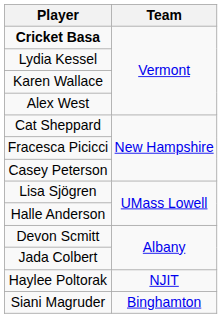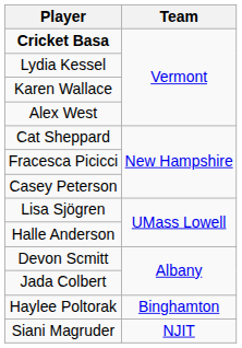 <table class="wikitable" style="text-align: center;">
 <tr>
 <th>Player</th>
 <th>Team</th>
 </tr>
 <tr>
 <td><strong>Cricket Basa</strong></td>
 <td rowspan=4><a href='#'>Vermont</a></td>
 </tr>
 <tr>
 <td>Lydia Kessel</td>
 </tr>
 <tr>
 <td>Karen Wallace</td>
 </tr>
 <tr>
 <td>Alex West</td>
 </tr>
 <tr>
 <td>Cat Sheppard</td>
 <td rowspan=3><a href='#'>New Hampshire</a></td>
 </tr>
 <tr>
 <td>Fracesca Picicci</td>
 </tr>
 <tr>
 <td>Casey Peterson</td>
 </tr>
 <tr>
 <td>Lisa Sjögren</td>
 <td rowspan=2><a href='#'>UMass Lowell</a></td>
 </tr>
 <tr>
 <td>Halle Anderson</td>
 </tr>
 <tr>
 <td>Devon Scmitt</td>
 <td rowspan=2><a href='#'>Albany</a></td>
 </tr>
 <tr>
 <td>Jada Colbert</td>
 </tr>
 <tr>
 <td>Haylee Poltorak</td>
-<td><a href='#'>NJIT</a></td>
+<td><a href='#'>Binghamton</a></td>
 </tr>
 <tr>
 <td>Siani Magruder</td>
-<td><a href='#'>Binghamton</a></td>
+<td><a href='#'>NJIT</a></td>
 </tr>
 </table>
